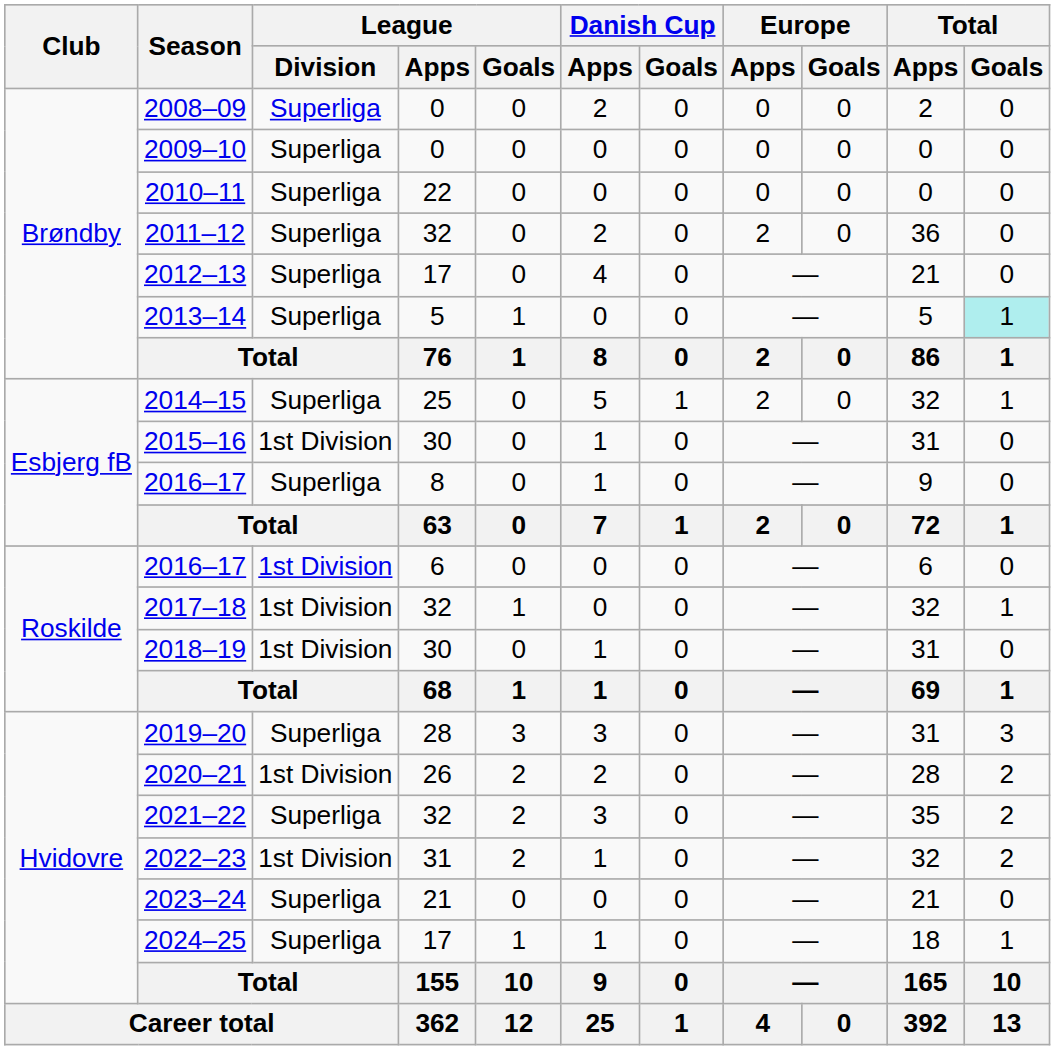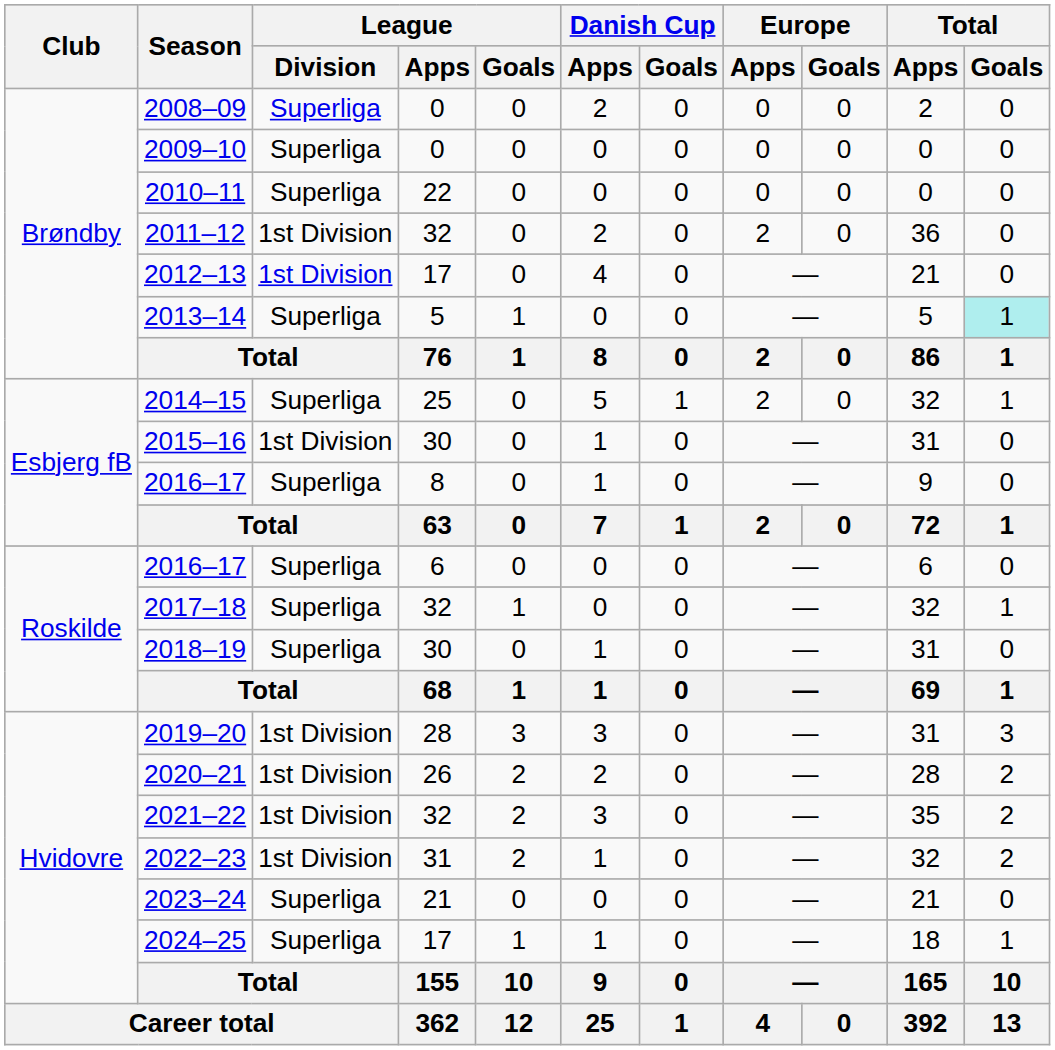 <table class="wikitable" style="text-align:center">
 <tr>
 <th rowspan="2">Club</th>
 <th rowspan="2">Season</th>
 <th colspan="3">League</th>
 <th colspan="2"><a href='#'>Danish Cup</a></th>
 <th colspan="2">Europe</th>
 <th colspan="2">Total</th>
 </tr>
 <tr>
 <th>Division</th>
 <th>Apps</th>
 <th>Goals</th>
 <th>Apps</th>
 <th>Goals</th>
 <th>Apps</th>
 <th>Goals</th>
 <th>Apps</th>
 <th>Goals</th>
 </tr>
 <tr>
 <td rowspan="7"><a href='#'>Brøndby</a></td>
 <td><a href='#'>2008–09</a></td>
 <td><a href='#'>Superliga</a></td>
 <td>0</td>
 <td>0</td>
 <td>2</td>
 <td>0</td>
 <td>0</td>
 <td>0</td>
 <td>2</td>
 <td>0</td>
 </tr>
 <tr>
 <td><a href='#'>2009–10</a></td>
 <td>Superliga</td>
 <td>0</td>
 <td>0</td>
 <td>0</td>
 <td>0</td>
 <td>0</td>
 <td>0</td>
 <td>0</td>
 <td>0</td>
 </tr>
 <tr>
 <td><a href='#'>2010–11</a></td>
 <td>Superliga</td>
 <td>22</td>
 <td>0</td>
 <td>0</td>
 <td>0</td>
 <td>0</td>
 <td>0</td>
 <td>0</td>
 <td>0</td>
 </tr>
 <tr>
 <td><a href='#'>2011–12</a></td>
-<td>Superliga</td>
+<td>1st Division</td>
 <td>32</td>
 <td>0</td>
 <td>2</td>
 <td>0</td>
 <td>2</td>
 <td>0</td>
 <td>36</td>
 <td>0</td>
 </tr>
 <tr>
 <td><a href='#'>2012–13</a></td>
-<td>Superliga</td>
+<td><a href='#'>1st Division</a></td>
 <td>17</td>
 <td>0</td>
 <td>4</td>
 <td>0</td>
 <td colspan="2">—</td>
 <td>21</td>
 <td>0</td>
 </tr>
 <tr>
 <td><a href='#'>2013–14</a></td>
 <td>Superliga</td>
 <td>5</td>
 <td>1</td>
 <td>0</td>
 <td>0</td>
 <td colspan="2">—</td>
 <td>5</td>
 <td style="background: paleturquoise;">1</td>
 </tr>
 <tr>
 <th colspan="2">Total</th>
 <th>76</th>
 <th>1</th>
 <th>8</th>
 <th>0</th>
 <th>2</th>
 <th>0</th>
 <th>86</th>
 <th>1</th>
 </tr>
 <tr>
 <td rowspan="4"><a href='#'>Esbjerg fB</a></td>
 <td><a href='#'>2014–15</a></td>
 <td>Superliga</td>
 <td>25</td>
 <td>0</td>
 <td>5</td>
 <td>1</td>
 <td>2</td>
 <td>0</td>
 <td>32</td>
 <td>1</td>
 </tr>
 <tr>
 <td><a href='#'>2015–16</a></td>
 <td>1st Division</td>
 <td>30</td>
 <td>0</td>
 <td>1</td>
 <td>0</td>
 <td colspan="2">—</td>
 <td>31</td>
 <td>0</td>
 </tr>
 <tr>
 <td><a href='#'>2016–17</a></td>
 <td>Superliga</td>
 <td>8</td>
 <td>0</td>
 <td>1</td>
 <td>0</td>
 <td colspan="2">—</td>
 <td>9</td>
 <td>0</td>
 </tr>
 <tr>
 <th colspan="2">Total</th>
 <th>63</th>
 <th>0</th>
 <th>7</th>
 <th>1</th>
 <th>2</th>
 <th>0</th>
 <th>72</th>
 <th>1</th>
 </tr>
 <tr>
 <td rowspan="4"><a href='#'>Roskilde</a></td>
 <td><a href='#'>2016–17</a></td>
-<td><a href='#'>1st Division</a></td>
+<td>Superliga</td>
 <td>6</td>
 <td>0</td>
 <td>0</td>
 <td>0</td>
 <td colspan="2">—</td>
 <td>6</td>
 <td>0</td>
 </tr>
 <tr>
 <td><a href='#'>2017–18</a></td>
-<td>1st Division</td>
+<td>Superliga</td>
 <td>32</td>
 <td>1</td>
 <td>0</td>
 <td>0</td>
 <td colspan="2">—</td>
 <td>32</td>
 <td>1</td>
 </tr>
 <tr>
 <td><a href='#'>2018–19</a></td>
-<td>1st Division</td>
+<td>Superliga</td>
 <td>30</td>
 <td>0</td>
 <td>1</td>
 <td>0</td>
 <td colspan="2">—</td>
 <td>31</td>
 <td>0</td>
 </tr>
 <tr>
 <th colspan="2">Total</th>
 <th>68</th>
 <th>1</th>
 <th>1</th>
 <th>0</th>
 <th colspan="2">—</th>
 <th>69</th>
 <th>1</th>
 </tr>
 <tr>
 <td rowspan="7"><a href='#'>Hvidovre</a></td>
 <td><a href='#'>2019–20</a></td>
-<td>Superliga</td>
+<td>1st Division</td>
 <td>28</td>
 <td>3</td>
 <td>3</td>
 <td>0</td>
 <td colspan="2">—</td>
 <td>31</td>
 <td>3</td>
 </tr>
 <tr>
 <td><a href='#'>2020–21</a></td>
 <td>1st Division</td>
 <td>26</td>
 <td>2</td>
 <td>2</td>
 <td>0</td>
 <td colspan="2">—</td>
 <td>28</td>
 <td>2</td>
 </tr>
 <tr>
 <td><a href='#'>2021–22</a></td>
-<td>Superliga</td>
+<td>1st Division</td>
 <td>32</td>
 <td>2</td>
 <td>3</td>
 <td>0</td>
 <td colspan="2">—</td>
 <td>35</td>
 <td>2</td>
 </tr>
 <tr>
 <td><a href='#'>2022–23</a></td>
 <td>1st Division</td>
 <td>31</td>
 <td>2</td>
 <td>1</td>
 <td>0</td>
 <td colspan="2">—</td>
 <td>32</td>
 <td>2</td>
 </tr>
 <tr>
 <td><a href='#'>2023–24</a></td>
 <td>Superliga</td>
 <td>21</td>
 <td>0</td>
 <td>0</td>
 <td>0</td>
 <td colspan="2">—</td>
 <td>21</td>
 <td>0</td>
 </tr>
 <tr>
 <td><a href='#'>2024–25</a></td>
 <td>Superliga</td>
 <td>17</td>
 <td>1</td>
 <td>1</td>
 <td>0</td>
 <td colspan="2">—</td>
 <td>18</td>
 <td>1</td>
 </tr>
 <tr>
 <th colspan="2">Total</th>
 <th>155</th>
 <th>10</th>
 <th>9</th>
 <th>0</th>
 <th colspan="2">—</th>
 <th>165</th>
 <th>10</th>
 </tr>
 <tr>
 <th colspan="3">Career total</th>
 <th>362</th>
 <th>12</th>
 <th>25</th>
 <th>1</th>
 <th>4</th>
 <th>0</th>
 <th>392</th>
 <th>13</th>
 </tr>
 </table>
